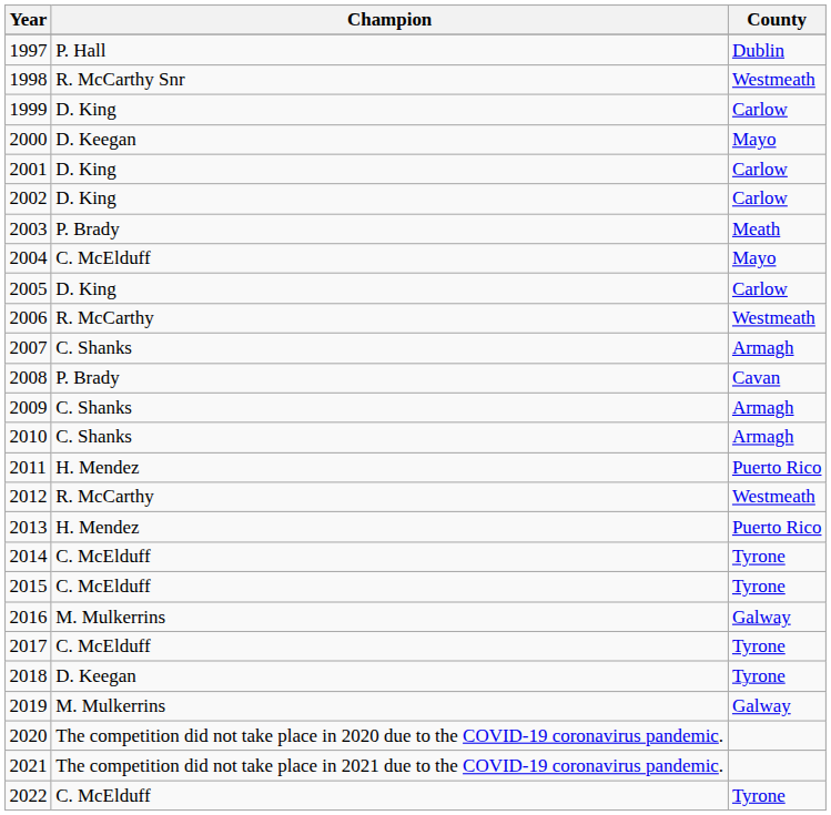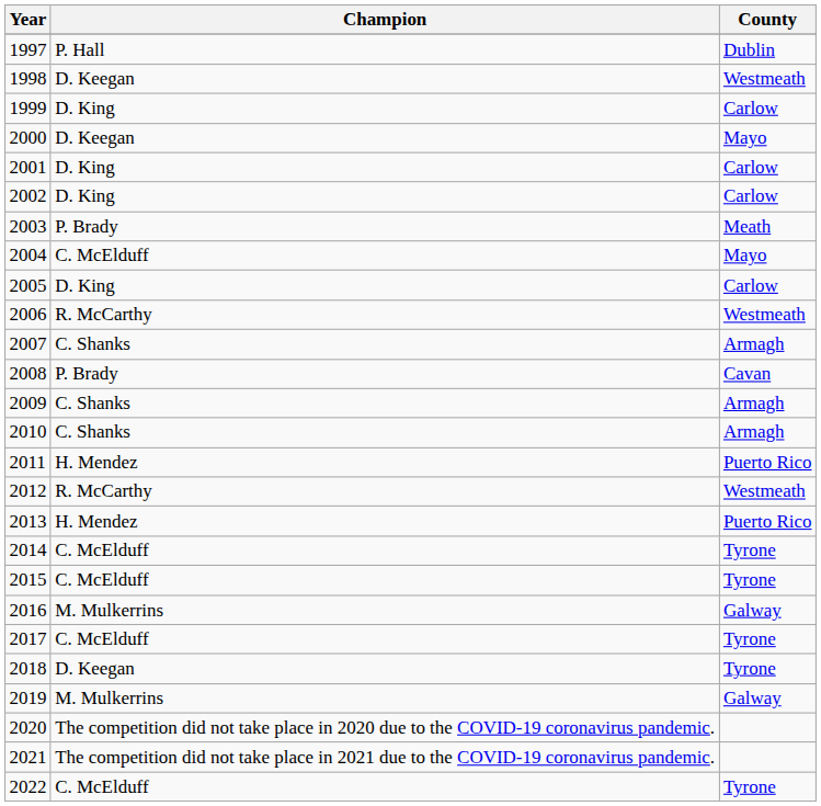 <table class="wikitable">
 <tr style="background:#efefef">
 <th>Year</th>
 <th>Champion</th>
 <th>County</th>
 </tr>
 <tr align="center">
 </tr>
 <tr>
 <td>1997</td>
 <td>P. Hall</td>
 <td><a href='#'>Dublin</a> </td>
 </tr>
 <tr>
 <td>1998</td>
-<td>R. McCarthy Snr</td>
+<td>D. Keegan</td>
 <td><a href='#'>Westmeath</a> </td>
 </tr>
 <tr>
 <td>1999</td>
 <td>D. King</td>
 <td><a href='#'>Carlow</a> </td>
 </tr>
 <tr>
 <td>2000</td>
 <td>D. Keegan</td>
 <td><a href='#'>Mayo</a> </td>
 </tr>
 <tr>
 <td>2001</td>
 <td>D. King</td>
 <td><a href='#'>Carlow</a> </td>
 </tr>
 <tr>
 <td>2002</td>
 <td>D. King</td>
 <td><a href='#'>Carlow</a> </td>
 </tr>
 <tr>
 <td>2003</td>
 <td>P. Brady</td>
 <td><a href='#'>Meath</a> </td>
 </tr>
 <tr>
 <td>2004</td>
 <td>C. McElduff</td>
 <td><a href='#'>Mayo</a> </td>
 </tr>
 <tr>
 <td>2005</td>
 <td>D. King</td>
 <td><a href='#'>Carlow</a> </td>
 </tr>
 <tr>
 <td>2006</td>
 <td>R. McCarthy</td>
 <td><a href='#'>Westmeath</a> </td>
 </tr>
 <tr>
 <td>2007</td>
 <td>C. Shanks</td>
 <td><a href='#'>Armagh</a> </td>
 </tr>
 <tr>
 <td>2008</td>
 <td>P. Brady</td>
 <td><a href='#'>Cavan</a> </td>
 </tr>
 <tr>
 <td>2009</td>
 <td>C. Shanks</td>
 <td><a href='#'>Armagh</a> </td>
 </tr>
 <tr>
 <td>2010</td>
 <td>C. Shanks</td>
 <td><a href='#'>Armagh</a> </td>
 </tr>
 <tr>
 <td>2011</td>
 <td>H. Mendez</td>
 <td><a href='#'>Puerto Rico</a> </td>
 </tr>
 <tr>
 <td>2012</td>
 <td>R. McCarthy</td>
 <td><a href='#'>Westmeath</a> </td>
 </tr>
 <tr>
 <td>2013</td>
 <td>H. Mendez</td>
 <td><a href='#'>Puerto Rico</a> </td>
 </tr>
 <tr>
 <td>2014</td>
 <td>C. McElduff</td>
 <td><a href='#'>Tyrone</a> </td>
 </tr>
 <tr>
 <td>2015</td>
 <td>C. McElduff</td>
 <td><a href='#'>Tyrone</a> </td>
 </tr>
 <tr>
 <td>2016</td>
 <td>M. Mulkerrins</td>
 <td><a href='#'>Galway</a> </td>
 </tr>
 <tr>
 <td>2017</td>
 <td>C. McElduff</td>
 <td><a href='#'>Tyrone</a> </td>
 </tr>
 <tr>
 <td>2018</td>
 <td>D. Keegan</td>
 <td><a href='#'>Tyrone</a> </td>
 </tr>
 <tr>
 <td>2019</td>
 <td>M. Mulkerrins</td>
 <td><a href='#'>Galway</a> </td>
 </tr>
 <tr>
 <td>2020</td>
 <td>The competition did not take place in 2020 due to the <a href='#'>COVID-19 coronavirus pandemic</a>.</td>
 <td></td>
 </tr>
 <tr>
 <td>2021</td>
 <td>The competition did not take place in 2021 due to the <a href='#'>COVID-19 coronavirus pandemic</a>.</td>
 <td></td>
 </tr>
 <tr>
 <td>2022</td>
 <td>C. McElduff</td>
 <td><a href='#'>Tyrone</a> </td>
 </tr>
 <tr>
 </tr>
 </table>
